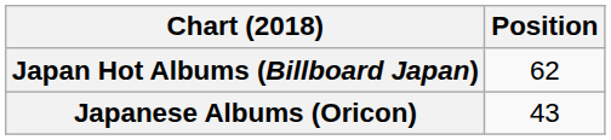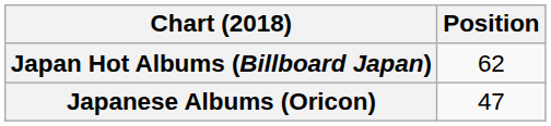 <table class="wikitable sortable plainrowheaders" style="text-align:center">
 <tr>
 <th scope="col">Chart (2018)</th>
 <th scope="col">Position</th>
 </tr>
 <tr>
 <th scope="row">Japan Hot Albums (<em>Billboard Japan</em>)</th>
 <td>62</td>
 </tr>
 <tr>
 <th scope="row">Japanese Albums (Oricon)</th>
-<td>43</td>
+<td>47</td>
 </tr>
 </table>
